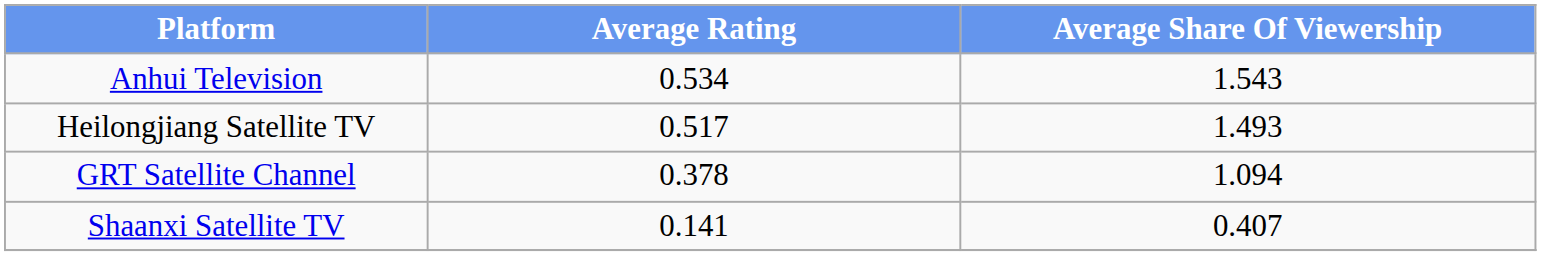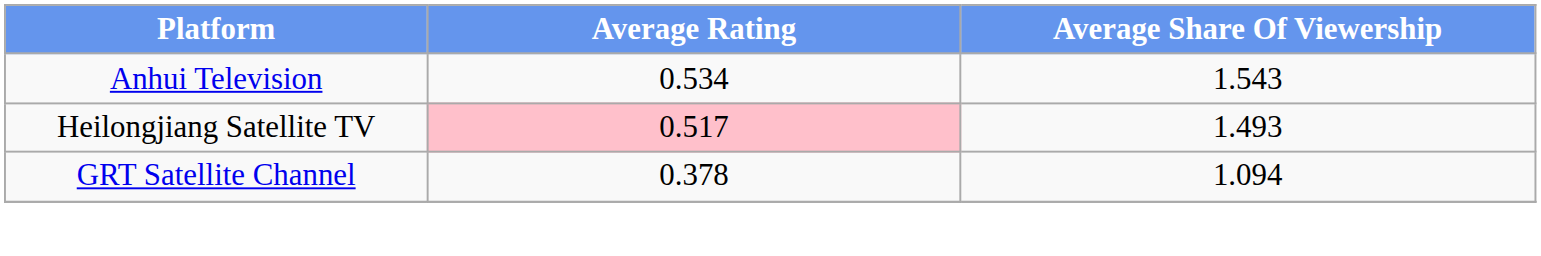 <table class="wikitable" width="40%">
 <tr style="background:cornflowerblue; color:white" align=center>
 <td style="width:3%"><strong>Platform</strong></td>
 <td style="width:5%"><strong>Average Rating</strong></td>
 <td style="width:5%"><strong>Average Share Of Viewership</strong></td>
 </tr>
 <tr>
 <td align=center><a href='#'>Anhui Television</a></td>
 <td align=center>0.534</td>
 <td align=center>1.543</td>
 </tr>
 <tr>
 <td align=center>Heilongjiang Satellite TV</td>
-<td align=center>0.517</td>
+<td align=center style="background: pink;">0.517</td>
 <td align=center>1.493</td>
 </tr>
 <tr>
 <td align=center><a href='#'>GRT Satellite Channel</a></td>
 <td align=center>0.378</td>
 <td align=center>1.094</td>
 </tr>
 <tr>
-<td align=center><a href='#'>Shaanxi Satellite TV</a></td>
-<td align=center>0.141</td>
-<td align=center>0.407</td>
-</tr>
-<tr>
 </tr>
 </table>
